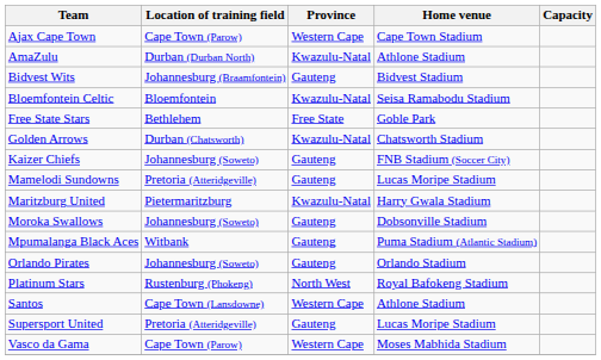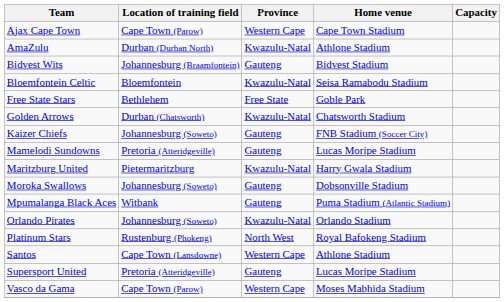 <table class="wikitable sortable">
 <tr>
 <th>Team</th>
 <th>Location of training field</th>
 <th>Province</th>
 <th>Home venue</th>
 <th>Capacity</th>
 </tr>
 <tr>
 <td><a href='#'>Ajax Cape Town</a></td>
 <td><a href='#'>Cape Town <small>(Parow)</small></a></td>
 <td><a href='#'>Western Cape</a></td>
 <td><a href='#'>Cape Town Stadium</a></td>
 <td></td>
 </tr>
 <tr>
 <td><a href='#'>AmaZulu</a></td>
 <td><a href='#'>Durban <small>(Durban North)</small></a></td>
 <td><a href='#'>Kwazulu-Natal</a></td>
 <td><a href='#'>Athlone Stadium</a></td>
 <td></td>
 </tr>
 <tr>
 <td><a href='#'>Bidvest Wits</a></td>
 <td><a href='#'>Johannesburg <small>(Braamfontein)</small></a></td>
 <td><a href='#'>Gauteng</a></td>
 <td><a href='#'>Bidvest Stadium</a></td>
 <td></td>
 </tr>
 <tr>
 <td><a href='#'>Bloemfontein Celtic</a></td>
 <td><a href='#'>Bloemfontein</a></td>
 <td><a href='#'>Kwazulu-Natal</a></td>
 <td><a href='#'>Seisa Ramabodu Stadium</a></td>
 <td></td>
 </tr>
 <tr>
 <td><a href='#'>Free State Stars</a></td>
 <td><a href='#'>Bethlehem</a></td>
 <td><a href='#'>Free State</a></td>
 <td><a href='#'>Goble Park</a></td>
 <td></td>
 </tr>
 <tr>
 <td><a href='#'>Golden Arrows</a></td>
 <td><a href='#'>Durban <small>(Chatsworth)</small></a></td>
 <td><a href='#'>Kwazulu-Natal</a></td>
 <td><a href='#'>Chatsworth Stadium</a></td>
 <td></td>
 </tr>
 <tr>
 <td><a href='#'>Kaizer Chiefs</a></td>
 <td><a href='#'>Johannesburg <small>(Soweto)</small></a></td>
 <td><a href='#'>Gauteng</a></td>
 <td><a href='#'>FNB Stadium <small>(Soccer City)</small></a></td>
 <td></td>
 </tr>
 <tr>
 <td><a href='#'>Mamelodi Sundowns</a></td>
 <td><a href='#'>Pretoria <small>(Atteridgeville)</small></a></td>
 <td><a href='#'>Gauteng</a></td>
 <td><a href='#'>Lucas Moripe Stadium</a></td>
 <td></td>
 </tr>
 <tr>
 <td><a href='#'>Maritzburg United</a></td>
 <td><a href='#'>Pietermaritzburg</a></td>
 <td><a href='#'>Kwazulu-Natal</a></td>
 <td><a href='#'>Harry Gwala Stadium</a></td>
 <td></td>
 </tr>
 <tr>
 <td><a href='#'>Moroka Swallows</a></td>
 <td><a href='#'>Johannesburg <small>(Soweto)</small></a></td>
 <td><a href='#'>Gauteng</a></td>
 <td><a href='#'>Dobsonville Stadium</a></td>
 <td></td>
 </tr>
 <tr>
 <td><a href='#'>Mpumalanga Black Aces</a></td>
 <td><a href='#'>Witbank</a></td>
 <td><a href='#'>Gauteng</a></td>
 <td><a href='#'>Puma Stadium <small>(Atlantic Stadium)</small></a></td>
 <td></td>
 </tr>
 <tr>
 <td><a href='#'>Orlando Pirates</a></td>
 <td><a href='#'>Johannesburg <small>(Soweto)</small></a></td>
-<td><a href='#'>Gauteng</a></td>
+<td><a href='#'>Kwazulu-Natal</a></td>
 <td><a href='#'>Orlando Stadium</a></td>
 <td></td>
 </tr>
 <tr>
 <td><a href='#'>Platinum Stars</a></td>
 <td><a href='#'>Rustenburg <small>(Phokeng)</small></a></td>
 <td><a href='#'>North West</a></td>
 <td><a href='#'>Royal Bafokeng Stadium</a></td>
 <td></td>
 </tr>
 <tr>
 <td><a href='#'>Santos</a></td>
 <td><a href='#'>Cape Town <small>(Lansdowne)</small></a></td>
 <td><a href='#'>Western Cape</a></td>
 <td><a href='#'>Athlone Stadium</a></td>
 <td></td>
 </tr>
 <tr>
 <td><a href='#'>Supersport United</a></td>
 <td><a href='#'>Pretoria <small>(Atteridgeville)</small></a></td>
 <td><a href='#'>Gauteng</a></td>
 <td><a href='#'>Lucas Moripe Stadium</a></td>
 <td></td>
 </tr>
 <tr>
 <td><a href='#'>Vasco da Gama</a></td>
 <td><a href='#'>Cape Town <small>(Parow)</small></a></td>
 <td><a href='#'>Western Cape</a></td>
 <td><a href='#'>Moses Mabhida Stadium</a></td>
 <td></td>
 </tr>
 <tr>
 </tr>
 </table>
